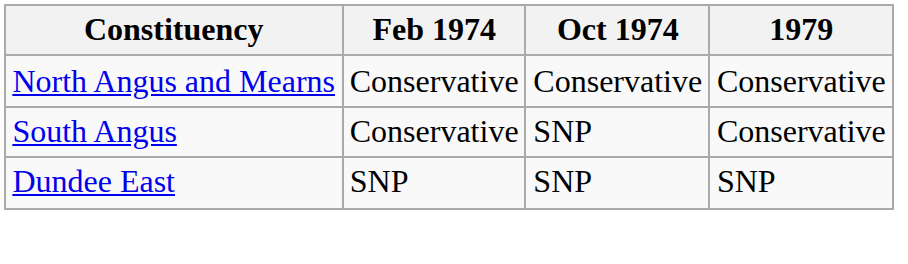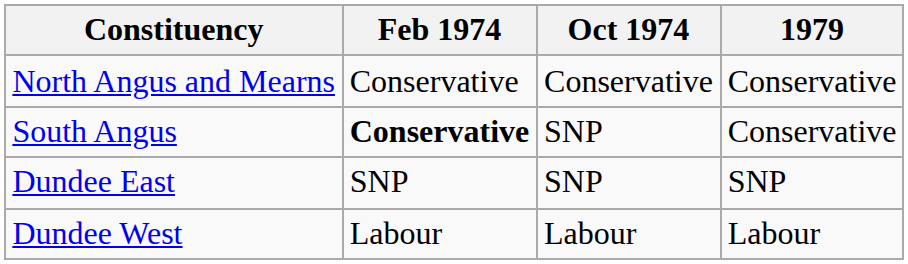 <table class="wikitable">
 <tr>
 <th>Constituency</th>
 <th>Feb 1974</th>
 <th>Oct 1974</th>
 <th>1979</th>
 </tr>
 <tr>
 <td><a href='#'>North Angus and Mearns</a></td>
 <td bgcolor=>Conservative</td>
 <td bgcolor=>Conservative</td>
 <td bgcolor=>Conservative</td>
 </tr>
 <tr>
 <td><a href='#'>South Angus</a></td>
-<td bgcolor=>Conservative</td>
+<td bgcolor=><strong>Conservative</strong></td>
 <td bgcolor=>SNP</td>
 <td bgcolor=>Conservative</td>
 </tr>
 <tr>
 <td><a href='#'>Dundee East</a></td>
 <td bgcolor=>SNP</td>
 <td bgcolor=>SNP</td>
 <td bgcolor=>SNP</td>
 </tr>
+<tr>
+<td><a href='#'>Dundee West</a></td>
+<td bgcolor=>Labour</td>
+<td bgcolor=>Labour</td>
+<td bgcolor=>Labour</td>
+</tr>
 </table>
